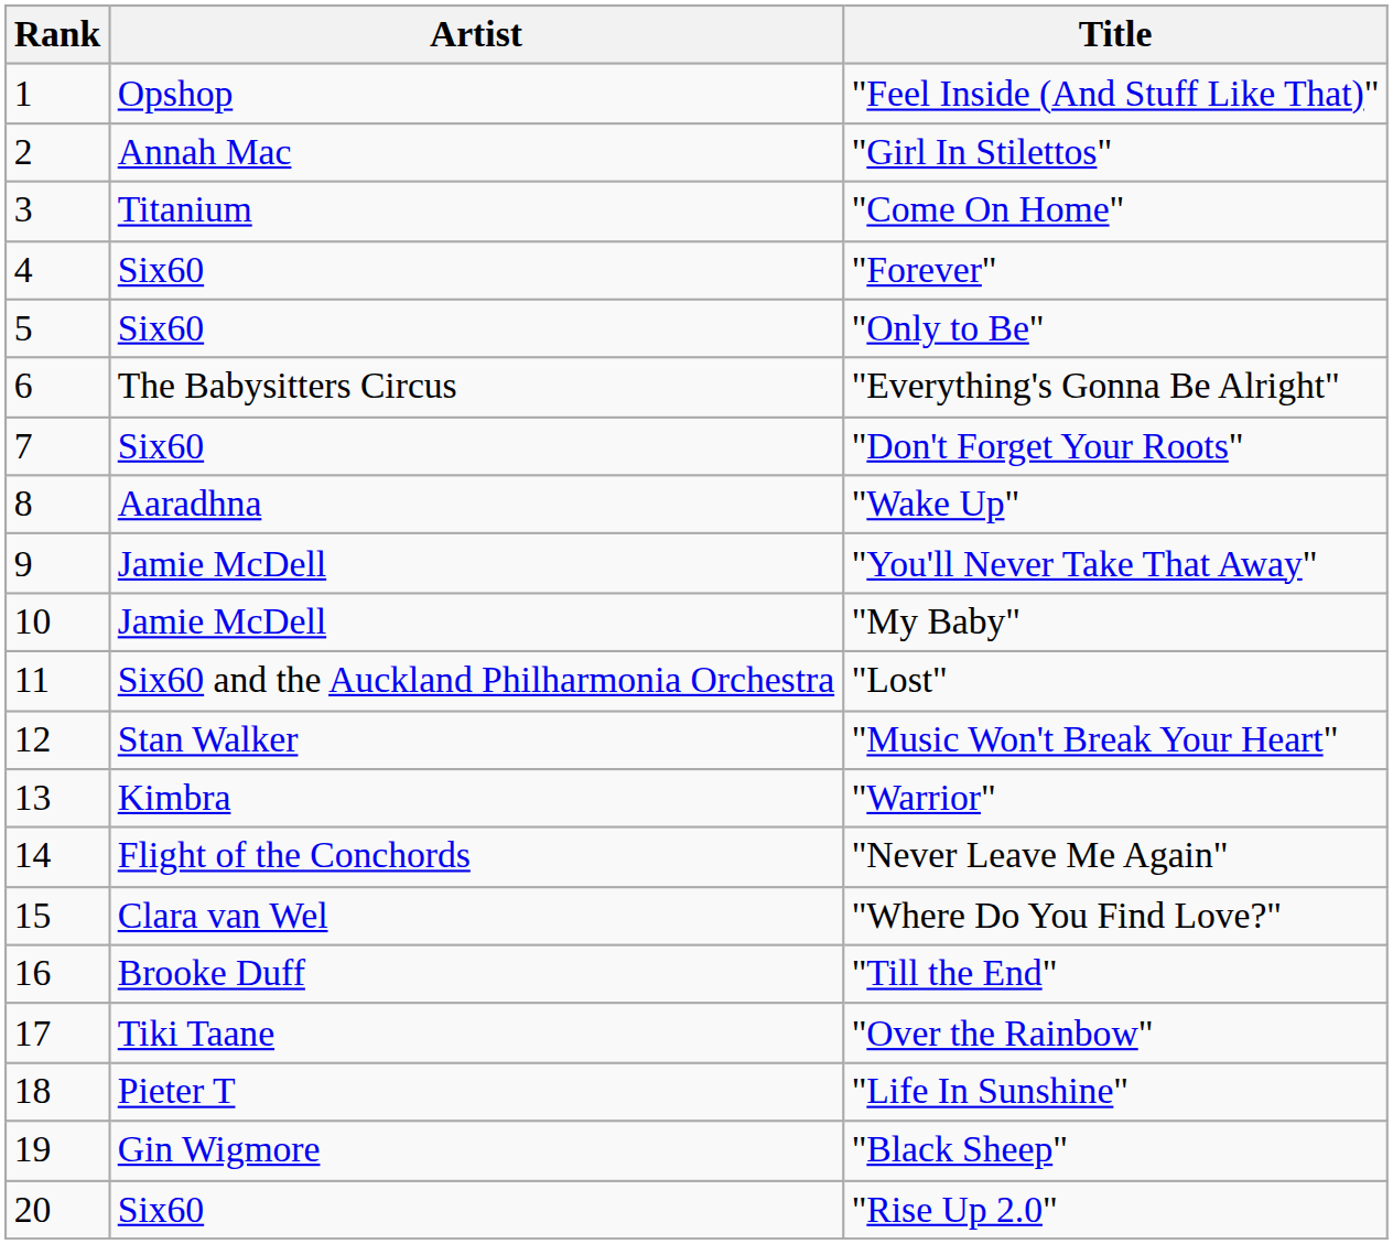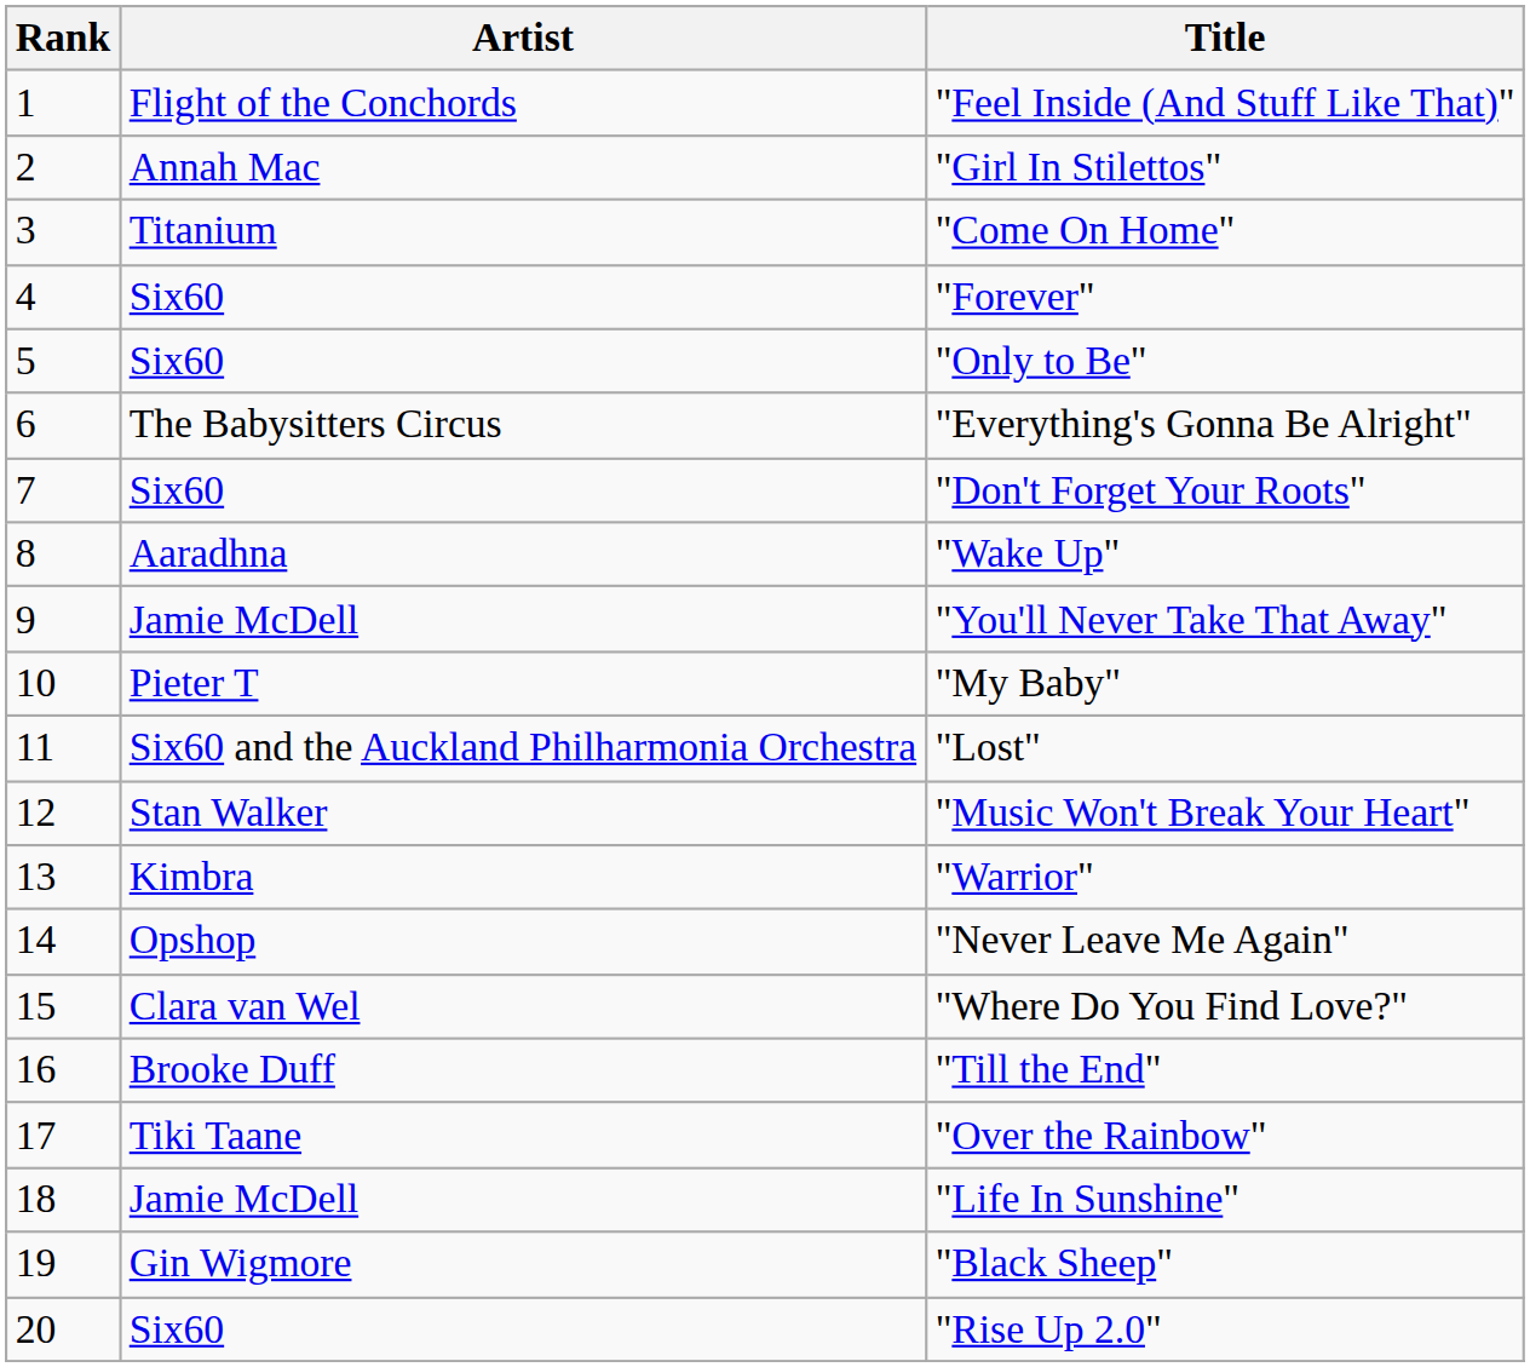 <table class="wikitable sortable">
 <tr>
 <th>Rank</th>
 <th>Artist</th>
 <th>Title</th>
 </tr>
 <tr>
 <td>1</td>
-<td><a href='#'>Opshop</a></td>
+<td><a href='#'>Flight of the Conchords</a></td>
 <td>"<a href='#'>Feel Inside (And Stuff Like That)</a>"</td>
 </tr>
 <tr>
 <td>2</td>
 <td><a href='#'>Annah Mac</a></td>
 <td>"<a href='#'>Girl In Stilettos</a>"</td>
 </tr>
 <tr>
 <td>3</td>
 <td><a href='#'>Titanium</a></td>
 <td>"<a href='#'>Come On Home</a>"</td>
 </tr>
 <tr>
 <td>4</td>
 <td><a href='#'>Six60</a></td>
 <td>"<a href='#'>Forever</a>"</td>
 </tr>
 <tr>
 <td>5</td>
 <td><a href='#'>Six60</a></td>
 <td>"<a href='#'>Only to Be</a>"</td>
 </tr>
 <tr>
 <td>6</td>
 <td>The Babysitters Circus</td>
 <td>"Everything's Gonna Be Alright"</td>
 </tr>
 <tr>
 <td>7</td>
 <td><a href='#'>Six60</a></td>
 <td>"<a href='#'>Don't Forget Your Roots</a>"</td>
 </tr>
 <tr>
 <td>8</td>
 <td><a href='#'>Aaradhna</a></td>
 <td>"<a href='#'>Wake Up</a>"</td>
 </tr>
 <tr>
 <td>9</td>
 <td><a href='#'>Jamie McDell</a></td>
 <td>"<a href='#'>You'll Never Take That Away</a>"</td>
 </tr>
 <tr>
 <td>10</td>
-<td><a href='#'>Jamie McDell</a></td>
+<td><a href='#'>Pieter T</a></td>
 <td>"My Baby"</td>
 </tr>
 <tr>
 <td>11</td>
 <td><a href='#'>Six60</a> and the <a href='#'>Auckland Philharmonia Orchestra</a></td>
 <td>"Lost"</td>
 </tr>
 <tr>
 <td>12</td>
 <td><a href='#'>Stan Walker</a></td>
 <td>"<a href='#'>Music Won't Break Your Heart</a>"</td>
 </tr>
 <tr>
 <td>13</td>
 <td><a href='#'>Kimbra</a></td>
 <td>"<a href='#'>Warrior</a>"</td>
 </tr>
 <tr>
 <td>14</td>
-<td><a href='#'>Flight of the Conchords</a></td>
+<td><a href='#'>Opshop</a></td>
 <td>"Never Leave Me Again"</td>
 </tr>
 <tr>
 <td>15</td>
 <td><a href='#'>Clara van Wel</a></td>
 <td>"Where Do You Find Love?"</td>
 </tr>
 <tr>
 <td>16</td>
 <td><a href='#'>Brooke Duff</a></td>
 <td>"<a href='#'>Till the End</a>"</td>
 </tr>
 <tr>
 <td>17</td>
 <td><a href='#'>Tiki Taane</a></td>
 <td>"<a href='#'>Over the Rainbow</a>"</td>
 </tr>
 <tr>
 <td>18</td>
-<td><a href='#'>Pieter T</a></td>
+<td><a href='#'>Jamie McDell</a></td>
 <td>"<a href='#'>Life In Sunshine</a>"</td>
 </tr>
 <tr>
 <td>19</td>
 <td><a href='#'>Gin Wigmore</a></td>
 <td>"<a href='#'>Black Sheep</a>"</td>
 </tr>
 <tr>
 <td>20</td>
 <td><a href='#'>Six60</a></td>
 <td>"<a href='#'>Rise Up 2.0</a>"</td>
 </tr>
 <tr>
 </tr>
 </table>
